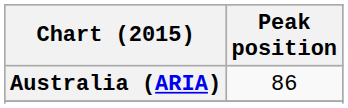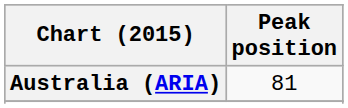 <table class="wikitable sortable plainrowheaders" style="text-align:center;">
 <tr>
 <th>Chart (2015)</th>
 <th>Peak<br>position</th>
 </tr>
 <tr>
 <th scope="row">Australia (<a href='#'>ARIA</a>)</th>
-<td>86</td>
+<td>81</td>
 </tr>
 <tr>
 </tr>
 <tr>
 </tr>
 <tr>
 </tr>
 <tr>
 </tr>
 <tr>
 </tr>
 <tr>
 </tr>
 <tr>
 </tr>
 <tr>
 </tr>
 <tr>
 </tr>
 <tr>
 </tr>
 <tr>
 </tr>
 <tr>
 </tr>
 <tr>
 </tr>
 <tr>
 </tr>
 </table>
